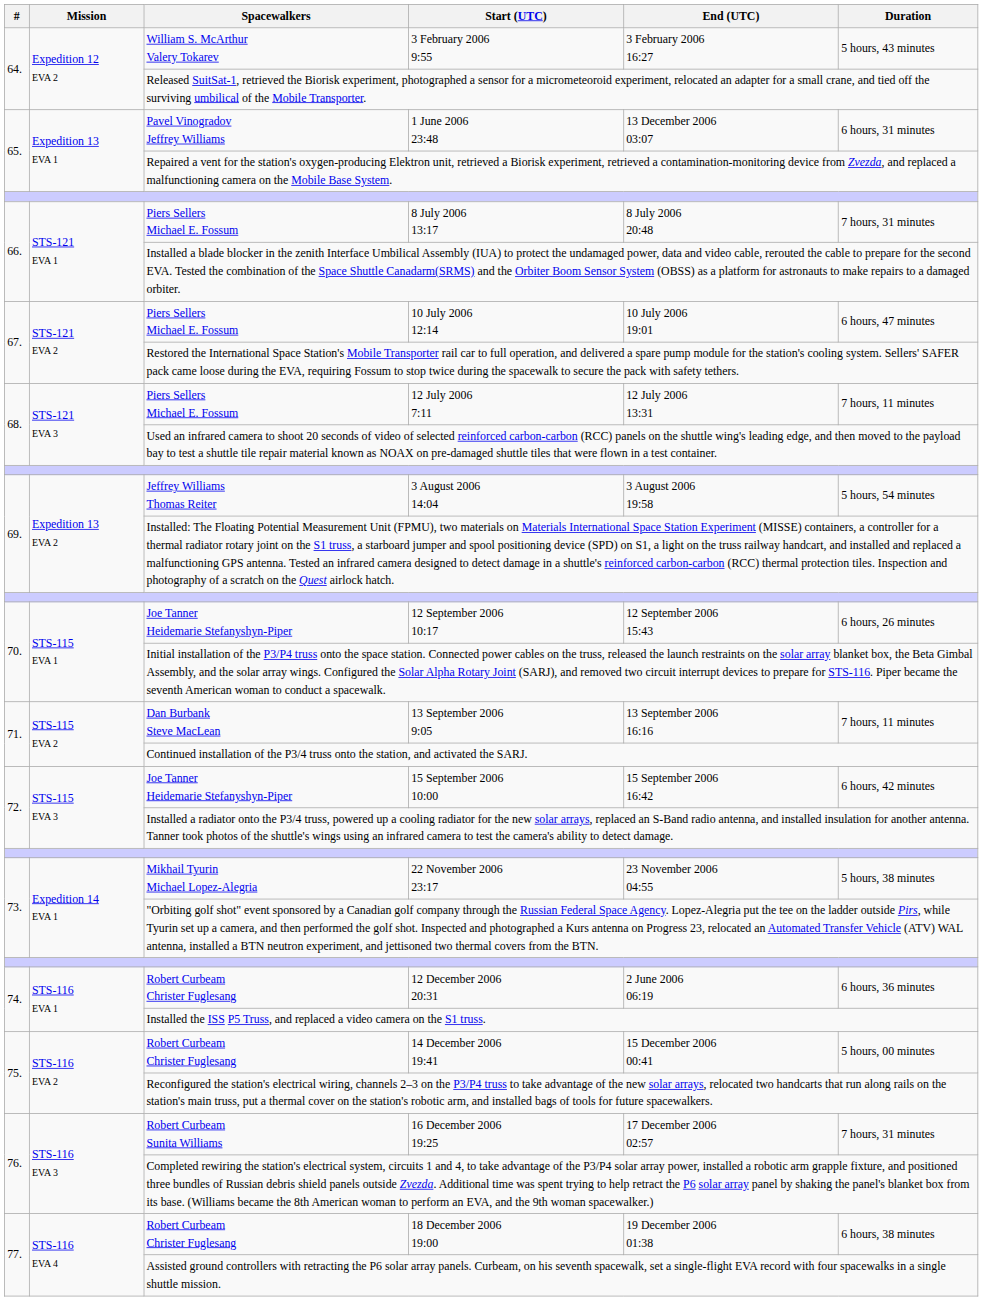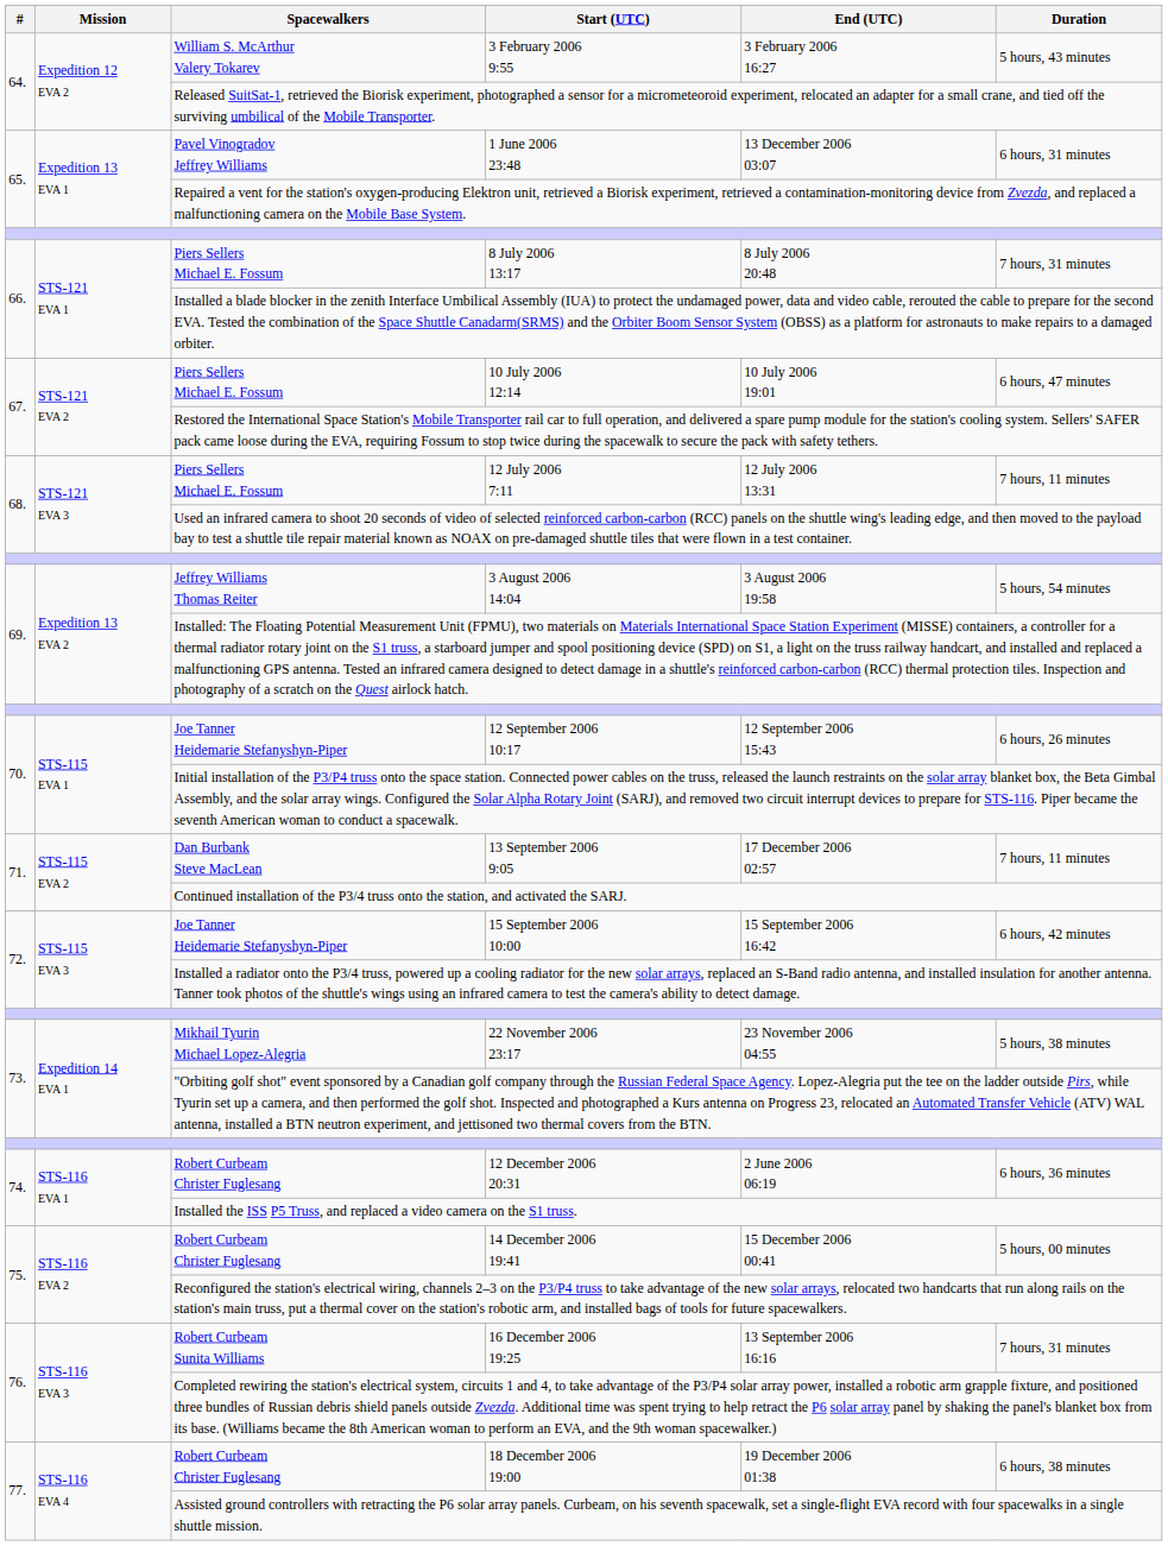 <table class="wikitable sortable sticky-header" style="font-size:0.95em; line-height:1.5em;">
 <tr>
 <th scope="col" width="25">#</th>
 <th scope="col" width="142">Mission</th>
 <th scope="col" width="340">Spacewalkers</th>
 <th scope="col" width="275">Start (<a href='#'>UTC</a>)</th>
 <th scope="col" width="275">End (UTC)</th>
 <th scope="col" width="175">Duration</th>
 </tr>
 <tr>
 <td scope="row" rowspan=2>64.</td>
 <td rowspan=2><a href='#'>Expedition 12</a><br><small>EVA 2</small><br></td>
 <td> <a href='#'>William S. McArthur</a><br> <a href='#'>Valery Tokarev</a></td>
 <td>3 February 2006<br>9:55</td>
 <td>3 February 2006<br>16:27</td>
 <td>5 hours, 43 minutes</td>
 </tr>
 <tr>
 <td colspan=4>Released <a href='#'>SuitSat-1</a>, retrieved the Biorisk experiment, photographed a sensor for a micrometeoroid experiment, relocated an adapter for a small crane, and tied off the surviving <a href='#'>umbilical</a> of the <a href='#'>Mobile Transporter</a>.</td>
 </tr>
 <tr>
 <td rowspan=2>65.</td>
 <td rowspan=2><a href='#'>Expedition 13</a><br><small>EVA 1</small><br></td>
 <td> <a href='#'>Pavel Vinogradov</a><br> <a href='#'>Jeffrey Williams</a></td>
 <td>1 June 2006<br>23:48</td>
 <td>13 December 2006<br>03:07</td>
 <td>6 hours, 31 minutes</td>
 </tr>
 <tr>
 <td colspan=4>Repaired a vent for the station's oxygen-producing Elektron unit, retrieved a Biorisk experiment, retrieved a contamination-monitoring device from <a href='#'><em>Zvezda</em></a>, and replaced a malfunctioning camera on the <a href='#'>Mobile Base System</a>.</td>
 </tr>
 <tr>
 <td colspan=7 bgcolor=#ccccff height="5px"></td>
 </tr>
 <tr>
 <td scope="row" rowspan=2>66.</td>
 <td rowspan=2><a href='#'>STS-121</a><br><small>EVA 1</small></td>
 <td> <a href='#'>Piers Sellers</a><br> <a href='#'>Michael E. Fossum</a></td>
 <td>8 July 2006<br>13:17</td>
 <td>8 July 2006<br>20:48</td>
 <td>7 hours, 31 minutes</td>
 </tr>
 <tr>
 <td colspan=4>Installed a blade blocker in the zenith Interface Umbilical Assembly (IUA) to protect the undamaged power, data and video cable, rerouted the cable to prepare for the second EVA. Tested the combination of the <a href='#'>Space Shuttle Canadarm(SRMS)</a> and the <a href='#'>Orbiter Boom Sensor System</a> (OBSS) as a platform for astronauts to make repairs to a damaged orbiter.</td>
 </tr>
 <tr>
 <td scope="row" rowspan=2>67.</td>
 <td rowspan=2><a href='#'>STS-121</a><br><small>EVA 2</small></td>
 <td> <a href='#'>Piers Sellers</a><br> <a href='#'>Michael E. Fossum</a></td>
 <td>10 July 2006<br>12:14</td>
 <td>10 July 2006<br>19:01</td>
 <td>6 hours, 47 minutes</td>
 </tr>
 <tr>
 <td colspan=4>Restored the International Space Station's <a href='#'>Mobile Transporter</a> rail car to full operation, and delivered a spare pump module for the station's cooling system. Sellers' SAFER pack came loose during the EVA, requiring Fossum to stop twice during the spacewalk to secure the pack with safety tethers.</td>
 </tr>
 <tr>
 <td rowspan=2>68.</td>
 <td rowspan=2><a href='#'>STS-121</a><br><small>EVA 3</small></td>
 <td> <a href='#'>Piers Sellers</a><br> <a href='#'>Michael E. Fossum</a></td>
 <td>12 July 2006<br>7:11</td>
 <td>12 July 2006<br>13:31</td>
 <td>7 hours, 11 minutes</td>
 </tr>
 <tr>
 <td colspan=4>Used an infrared camera to shoot 20 seconds of video of selected <a href='#'>reinforced carbon-carbon</a> (RCC) panels on the shuttle wing's leading edge, and then moved to the payload bay to test a shuttle tile repair material known as NOAX on pre-damaged shuttle tiles that were flown in a test container.</td>
 </tr>
 <tr>
 <td colspan=7 bgcolor=#ccccff height="5px"></td>
 </tr>
 <tr>
 <td rowspan=2>69.</td>
 <td rowspan=2><a href='#'>Expedition 13</a><br><small>EVA 2</small></td>
 <td> <a href='#'>Jeffrey Williams</a><br> <a href='#'>Thomas Reiter</a></td>
 <td>3 August 2006<br>14:04</td>
 <td>3 August 2006<br>19:58</td>
 <td>5 hours, 54 minutes</td>
 </tr>
 <tr>
 <td colspan=4>Installed: The Floating Potential Measurement Unit (FPMU), two materials on <a href='#'>Materials International Space Station Experiment</a> (MISSE) containers, a controller for a thermal radiator rotary joint on the <a href='#'>S1 truss</a>, a starboard jumper and spool positioning device (SPD) on S1, a light on the truss railway handcart, and installed and replaced a malfunctioning GPS antenna. Tested an infrared camera designed to detect damage in a shuttle's <a href='#'>reinforced carbon-carbon</a> (RCC) thermal protection tiles. Inspection and photography of a scratch on the <a href='#'><em>Quest</em></a> airlock hatch.</td>
 </tr>
 <tr>
 <td colspan=7 bgcolor=#ccccff height="5px"></td>
 </tr>
 <tr>
 <td scope="row" rowspan=2>70.</td>
 <td rowspan=2><a href='#'>STS-115</a><br><small>EVA 1</small></td>
 <td> <a href='#'>Joe Tanner</a><br> <a href='#'>Heidemarie Stefanyshyn-Piper</a></td>
 <td>12 September 2006<br>10:17</td>
 <td>12 September 2006<br>15:43</td>
 <td>6 hours, 26 minutes</td>
 </tr>
 <tr>
 <td colspan=4>Initial installation of the <a href='#'>P3/P4 truss</a> onto the space station. Connected power cables on the truss, released the launch restraints on the <a href='#'>solar array</a> blanket box, the Beta Gimbal Assembly, and the solar array wings. Configured the <a href='#'>Solar Alpha Rotary Joint</a> (SARJ), and removed two circuit interrupt devices to prepare for <a href='#'>STS-116</a>. Piper became the seventh American woman to conduct a spacewalk.</td>
 </tr>
 <tr>
 <td scope="row" rowspan=2>71.</td>
 <td rowspan=2><a href='#'>STS-115</a><br><small>EVA 2</small></td>
 <td> <a href='#'>Dan Burbank</a><br> <a href='#'>Steve MacLean</a></td>
 <td>13 September 2006<br>9:05</td>
-<td>13 September 2006<br>16:16</td>
+<td>17 December 2006<br>02:57</td>
 <td>7 hours, 11 minutes</td>
 </tr>
 <tr>
 <td colspan=4>Continued installation of the P3/4 truss onto the station, and activated the SARJ.</td>
 </tr>
 <tr>
 <td rowspan=2>72.</td>
 <td rowspan=2><a href='#'>STS-115</a><br><small>EVA 3</small></td>
 <td> <a href='#'>Joe Tanner</a><br> <a href='#'>Heidemarie Stefanyshyn-Piper</a></td>
 <td>15 September 2006<br>10:00</td>
 <td>15 September 2006<br>16:42</td>
 <td>6 hours, 42 minutes</td>
 </tr>
 <tr>
 <td colspan=4>Installed a radiator onto the P3/4 truss, powered up a cooling radiator for the new <a href='#'>solar arrays</a>, replaced an S-Band radio antenna, and installed insulation for another antenna. Tanner took photos of the shuttle's wings using an infrared camera to test the camera's ability to detect damage.</td>
 </tr>
 <tr>
 <td colspan=7 bgcolor=#ccccff height="5px"></td>
 </tr>
 <tr>
 <td rowspan=2>73.</td>
 <td rowspan=2><a href='#'>Expedition 14</a><br><small>EVA 1</small><br></td>
 <td> <a href='#'>Mikhail Tyurin</a><br> <a href='#'>Michael Lopez-Alegria</a></td>
 <td>22 November 2006<br>23:17</td>
 <td>23 November 2006<br>04:55</td>
 <td>5 hours, 38 minutes</td>
 </tr>
 <tr>
 <td colspan=4>"Orbiting golf shot" event sponsored by a Canadian golf company through the <a href='#'>Russian Federal Space Agency</a>. Lopez-Alegria put the tee on the ladder outside <a href='#'><em>Pirs</em></a>, while Tyurin set up a camera, and then performed the golf shot. Inspected and photographed a Kurs antenna on Progress 23, relocated an <a href='#'>Automated Transfer Vehicle</a> (ATV) WAL antenna, installed a BTN neutron experiment, and jettisoned two thermal covers from the BTN.</td>
 </tr>
 <tr>
 <td colspan=7 bgcolor=#ccccff height="5px"></td>
 </tr>
 <tr>
 <td scope="row" rowspan=2>74.</td>
 <td rowspan=2><a href='#'>STS-116</a><br><small>EVA 1</small></td>
 <td> <a href='#'>Robert Curbeam</a><br> <a href='#'>Christer Fuglesang</a></td>
 <td>12 December 2006<br>20:31</td>
 <td>2 June 2006<br>06:19</td>
 <td>6 hours, 36 minutes</td>
 </tr>
 <tr>
 <td colspan=4>Installed the <a href='#'>ISS</a> <a href='#'>P5 Truss</a>, and replaced a video camera on the <a href='#'>S1 truss</a>.</td>
 </tr>
 <tr>
 <td scope="row" rowspan=2>75.</td>
 <td rowspan=2><a href='#'>STS-116</a><br><small>EVA 2</small></td>
 <td> <a href='#'>Robert Curbeam</a><br> <a href='#'>Christer Fuglesang</a></td>
 <td>14 December 2006<br>19:41</td>
 <td>15 December 2006<br>00:41</td>
 <td>5 hours, 00 minutes</td>
 </tr>
 <tr>
 <td colspan=4>Reconfigured the station's electrical wiring, channels 2–3 on the <a href='#'>P3/P4 truss</a> to take advantage of the new <a href='#'>solar arrays</a>, relocated two handcarts that run along rails on the station's main truss, put a thermal cover on the station's robotic arm, and installed bags of tools for future spacewalkers.</td>
 </tr>
 <tr>
 <td scope="row" rowspan=2>76.</td>
 <td rowspan=2><a href='#'>STS-116</a><br><small>EVA 3</small></td>
 <td> <a href='#'>Robert Curbeam</a><br> <a href='#'>Sunita Williams</a></td>
 <td>16 December 2006<br>19:25</td>
-<td>17 December 2006<br>02:57</td>
+<td>13 September 2006<br>16:16</td>
 <td>7 hours, 31 minutes</td>
 </tr>
 <tr>
 <td colspan=4>Completed rewiring the station's electrical system, circuits 1 and 4, to take advantage of the P3/P4 solar array power, installed a robotic arm grapple fixture, and positioned three bundles of Russian debris shield panels outside <a href='#'><em>Zvezda</em></a>. Additional time was spent trying to help retract the <a href='#'>P6</a> <a href='#'>solar array</a> panel by shaking the panel's blanket box from its base. (Williams became the 8th American woman to perform an EVA, and the 9th woman spacewalker.)</td>
 </tr>
 <tr>
 <td scope="row" rowspan=2>77.</td>
 <td rowspan=2><a href='#'>STS-116</a><br><small>EVA 4</small></td>
 <td> <a href='#'>Robert Curbeam</a><br> <a href='#'>Christer Fuglesang</a></td>
 <td>18 December 2006<br>19:00</td>
 <td>19 December 2006<br>01:38</td>
 <td>6 hours, 38 minutes</td>
 </tr>
 <tr>
 <td colspan=4>Assisted ground controllers with retracting the P6 solar array panels. Curbeam, on his seventh spacewalk, set a single-flight EVA record with four spacewalks in a single shuttle mission.</td>
 </tr>
 </table>
